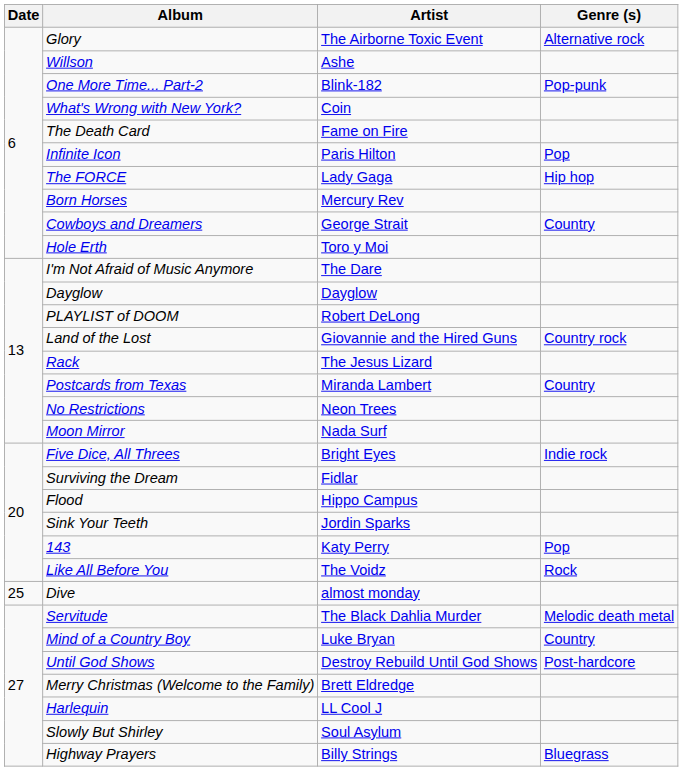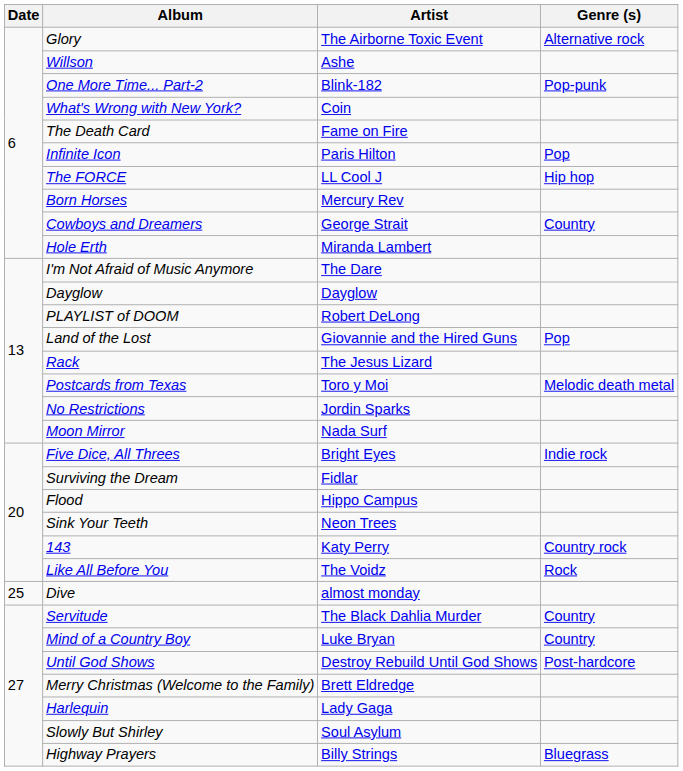 <table class="wikitable">
 <tr>
 <th>Date</th>
 <th>Album</th>
 <th>Artist</th>
 <th>Genre (s)</th>
 </tr>
 <tr>
 <td rowspan="10">6</td>
 <td><em>Glory</em></td>
 <td><a href='#'>The Airborne Toxic Event</a></td>
 <td><a href='#'>Alternative rock</a></td>
 </tr>
 <tr>
 <td><em><a href='#'>Willson</a></em></td>
 <td><a href='#'>Ashe</a></td>
 <td></td>
 </tr>
 <tr>
 <td><em><a href='#'>One More Time... Part-2</a></em></td>
 <td><a href='#'>Blink-182</a></td>
 <td><a href='#'>Pop-punk</a></td>
 </tr>
 <tr>
 <td><em><a href='#'>What's Wrong with New York?</a></em></td>
 <td><a href='#'>Coin</a></td>
 <td></td>
 </tr>
 <tr>
 <td><em>The Death Card</em></td>
 <td><a href='#'>Fame on Fire</a></td>
 <td></td>
 </tr>
 <tr>
 <td><em><a href='#'>Infinite Icon</a></em></td>
 <td><a href='#'>Paris Hilton</a></td>
 <td><a href='#'>Pop</a></td>
 </tr>
 <tr>
 <td><em><a href='#'>The FORCE</a></em></td>
-<td><a href='#'>Lady Gaga</a></td>
+<td><a href='#'>LL Cool J</a></td>
 <td><a href='#'>Hip hop</a></td>
 </tr>
 <tr>
 <td><em><a href='#'>Born Horses</a></em></td>
 <td><a href='#'>Mercury Rev</a></td>
 <td></td>
 </tr>
 <tr>
 <td><em><a href='#'>Cowboys and Dreamers</a></em></td>
 <td><a href='#'>George Strait</a></td>
 <td><a href='#'>Country</a></td>
 </tr>
 <tr>
 <td><em><a href='#'>Hole Erth</a></em></td>
-<td><a href='#'>Toro y Moi</a></td>
+<td><a href='#'>Miranda Lambert</a></td>
 <td></td>
 </tr>
 <tr>
 <td rowspan="8">13</td>
 <td><em>I'm Not Afraid of Music Anymore</em></td>
 <td><a href='#'>The Dare</a></td>
 <td></td>
 </tr>
 <tr>
 <td><em>Dayglow</em></td>
 <td><a href='#'>Dayglow</a></td>
 <td></td>
 </tr>
 <tr>
 <td><em>PLAYLIST of DOOM</em></td>
 <td><a href='#'>Robert DeLong</a></td>
 <td></td>
 </tr>
 <tr>
 <td><em>Land of the Lost</em></td>
 <td><a href='#'>Giovannie and the Hired Guns</a></td>
-<td><a href='#'>Country rock</a></td>
+<td><a href='#'>Pop</a></td>
 </tr>
 <tr>
 <td><em><a href='#'>Rack</a></em></td>
 <td><a href='#'>The Jesus Lizard</a></td>
 <td></td>
 </tr>
 <tr>
 <td><em><a href='#'>Postcards from Texas</a></em></td>
-<td><a href='#'>Miranda Lambert</a></td>
-<td><a href='#'>Country</a></td>
+<td><a href='#'>Toro y Moi</a></td>
+<td><a href='#'>Melodic death metal</a></td>
 </tr>
 <tr>
 <td><em><a href='#'>No Restrictions</a></em></td>
-<td><a href='#'>Neon Trees</a></td>
+<td><a href='#'>Jordin Sparks</a></td>
 <td></td>
 </tr>
 <tr>
 <td><em><a href='#'>Moon Mirror</a></em></td>
 <td><a href='#'>Nada Surf</a></td>
 <td></td>
 </tr>
 <tr>
 <td rowspan="6">20</td>
 <td><em><a href='#'>Five Dice, All Threes</a></em></td>
 <td><a href='#'>Bright Eyes</a></td>
 <td><a href='#'>Indie rock</a></td>
 </tr>
 <tr>
 <td><em>Surviving the Dream</em></td>
 <td><a href='#'>Fidlar</a></td>
 <td></td>
 </tr>
 <tr>
 <td><em>Flood</em></td>
 <td><a href='#'>Hippo Campus</a></td>
 <td></td>
 </tr>
 <tr>
 <td><em>Sink Your Teeth</em></td>
-<td><a href='#'>Jordin Sparks</a></td>
+<td><a href='#'>Neon Trees</a></td>
 <td></td>
 </tr>
 <tr>
 <td><em><a href='#'>143</a></em></td>
 <td><a href='#'>Katy Perry</a></td>
-<td><a href='#'>Pop</a></td>
+<td><a href='#'>Country rock</a></td>
 </tr>
 <tr>
 <td><em><a href='#'>Like All Before You</a></em></td>
 <td><a href='#'>The Voidz</a></td>
 <td><a href='#'>Rock</a></td>
 </tr>
 <tr>
 <td>25</td>
 <td><em>Dive</em></td>
 <td><a href='#'>almost monday</a></td>
 <td></td>
 </tr>
 <tr>
 <td rowspan="7">27</td>
 <td><em><a href='#'>Servitude</a></em></td>
 <td><a href='#'>The Black Dahlia Murder</a></td>
-<td><a href='#'>Melodic death metal</a></td>
+<td><a href='#'>Country</a></td>
 </tr>
 <tr>
 <td><em><a href='#'>Mind of a Country Boy</a></em></td>
 <td><a href='#'>Luke Bryan</a></td>
 <td><a href='#'>Country</a></td>
 </tr>
 <tr>
 <td><em><a href='#'>Until God Shows</a></em></td>
 <td><a href='#'>Destroy Rebuild Until God Shows</a></td>
 <td><a href='#'>Post-hardcore</a></td>
 </tr>
 <tr>
 <td><em>Merry Christmas (Welcome to the Family)</em></td>
 <td><a href='#'>Brett Eldredge</a></td>
 <td></td>
 </tr>
 <tr>
 <td><em><a href='#'>Harlequin</a></em></td>
-<td><a href='#'>LL Cool J</a></td>
+<td><a href='#'>Lady Gaga</a></td>
 <td></td>
 </tr>
 <tr>
 <td><em>Slowly But Shirley</em></td>
 <td><a href='#'>Soul Asylum</a></td>
 <td></td>
 </tr>
 <tr>
 <td><em>Highway Prayers</em></td>
 <td><a href='#'>Billy Strings</a></td>
 <td><a href='#'>Bluegrass</a></td>
 </tr>
 </table>
